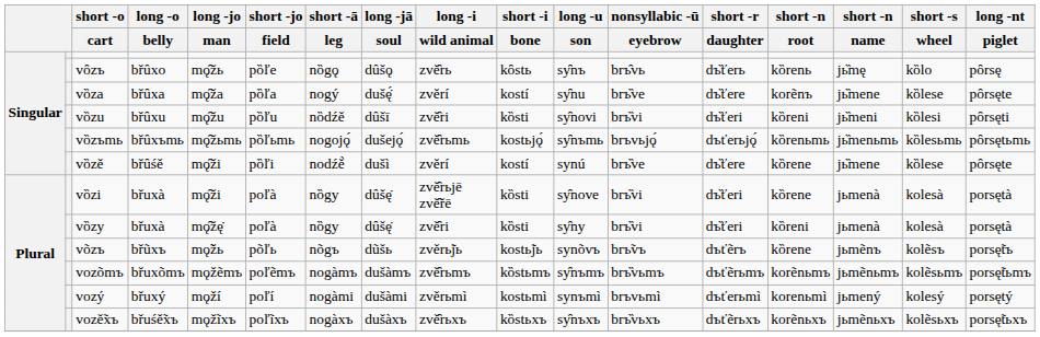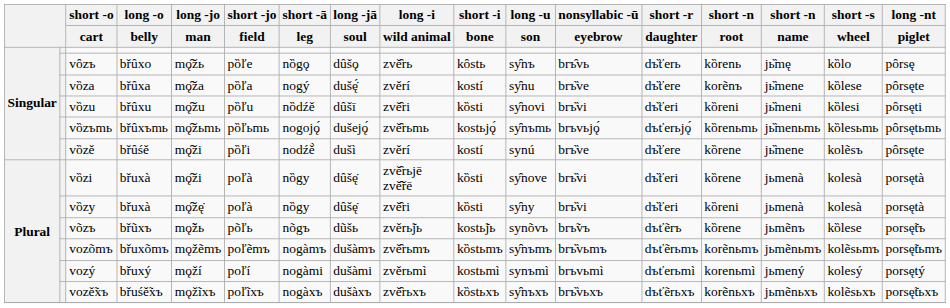 <table class="wikitable">
 <tr>
 <th rowspan=2 colspan=2></th>
 <th> short -o</th>
 <th> long -o</th>
 <th> long -jo</th>
 <th> short -jo</th>
 <th> short -ā</th>
 <th> long -jā</th>
 <th> long -i</th>
 <th> short -i</th>
 <th> long -u</th>
 <th> nonsyllabic -ū</th>
 <th> short -r</th>
 <th> short -n</th>
 <th> short -n</th>
 <th> short -s</th>
 <th> long -nt</th>
 </tr>
 <tr>
 <th>cart</th>
 <th>belly</th>
 <th>man</th>
 <th>field</th>
 <th>leg</th>
 <th>soul</th>
 <th>wild animal</th>
 <th>bone</th>
 <th>son</th>
 <th>eyebrow</th>
 <th>daughter</th>
 <th>root</th>
 <th>name</th>
 <th>wheel</th>
 <th>piglet</th>
 </tr>
 <tr>
 <th rowspan=6>Singular</th>
 <th></th>
 <td></td>
 <td></td>
 <td></td>
 <td></td>
 <td></td>
 <td></td>
 <td></td>
 <td></td>
 <td></td>
 <td></td>
 <td></td>
 <td></td>
 <td></td>
 <td></td>
 <td></td>
 </tr>
 <tr>
 <th></th>
 <td>vȏzъ</td>
 <td>břȗxo</td>
 <td>mǫ̑žь</td>
 <td>pȍľe</td>
 <td>nȍgǫ</td>
 <td>dȗšǫ</td>
 <td>zvě̑rь</td>
 <td>kȏstь</td>
 <td>sy̑nъ</td>
 <td>brъ̑vь</td>
 <td>dъ̏ťerь</td>
 <td>kȍrenь</td>
 <td>jь̏mę</td>
 <td>kȍlo</td>
 <td>pȏrsę</td>
 </tr>
 <tr>
 <th></th>
 <td>vȍza</td>
 <td>břȗxa</td>
 <td>mǫ̑ža</td>
 <td>pȍľa</td>
 <td>nogý</td>
 <td>dušę̇́</td>
 <td>zvěrí</td>
 <td>kostí</td>
 <td>sy̑nu</td>
 <td>brъ̏ve</td>
 <td>dъ̏ťere</td>
 <td>korẽnъ</td>
 <td>jь̏mene</td>
 <td>kȍlese</td>
 <td>pȏrsęte</td>
 </tr>
 <tr>
 <th></th>
 <td>vȍzu</td>
 <td>břȗxu</td>
 <td>mǫ̑žu</td>
 <td>pȍľu</td>
 <td>nȍdźě</td>
 <td>dȗšī</td>
 <td>zvě̑ri</td>
 <td>kȍsti</td>
 <td>sy̑novi</td>
 <td>brъ̏vi</td>
 <td>dъ̏ťeri</td>
 <td>kȍreni</td>
 <td>jь̏meni</td>
 <td>kȍlesi</td>
 <td>pȏrsęti</td>
 </tr>
 <tr>
 <th></th>
 <td>vȍzъmь</td>
 <td>břȗxъmь</td>
 <td>mǫ̑žьmь</td>
 <td>pȍľьmь</td>
 <td>nogojǫ́</td>
 <td>dušejǫ́</td>
 <td>zvě̑rьmь</td>
 <td>kostьjǫ́</td>
 <td>sy̑nъmь</td>
 <td>brъvьjǫ́</td>
 <td>dъťerьjǫ́</td>
 <td>kȍrenьmь</td>
 <td>jь̏menьmь</td>
 <td>kȍlesьmь</td>
 <td>pȏrsętьmь</td>
 </tr>
 <tr>
 <th></th>
 <td>vȍzě</td>
 <td>břȗśě</td>
 <td>mǫ̑ži</td>
 <td>pȍľi</td>
 <td>nodźě̀</td>
 <td>dušì</td>
 <td>zvěrí</td>
 <td>kostí</td>
 <td>synú</td>
 <td>brъ̏ve</td>
 <td>dъ̏ťere</td>
 <td>kȍrene</td>
 <td>jь̏mene</td>
-<td>kȍlese</td>
+<td>kolẽsъ</td>
 <td>pȏrsęte</td>
 </tr>
 <tr>
 <th rowspan=6>Plural</th>
 <th></th>
 <td>vȍzi</td>
 <td>břuxà</td>
 <td>mǫ̑ži</td>
 <td>poľà</td>
 <td>nȍgy</td>
 <td>dȗšę̇</td>
 <td>zvě̑rьjē<br>zvě̑řē</td>
 <td>kȍsti</td>
 <td>sy̑nove</td>
 <td>brъ̏vi</td>
 <td>dъ̏ťeri</td>
 <td>kȍrene</td>
 <td>jьmenà</td>
 <td>kolesà</td>
 <td>porsętà</td>
 </tr>
 <tr>
 <th></th>
 <td>vȍzy</td>
 <td>břuxà</td>
 <td>mǫ̑žę̇</td>
 <td>poľà</td>
 <td>nȍgy</td>
 <td>dȗšę̇</td>
 <td>zvě̑ri</td>
 <td>kȍsti</td>
 <td>sy̑ny</td>
 <td>brъ̏vi</td>
 <td>dъ̏ťeri</td>
 <td>kȍreni</td>
 <td>jьmenà</td>
 <td>kolesà</td>
 <td>porsętà</td>
 </tr>
 <tr>
 <th></th>
 <td>võzъ</td>
 <td>břũxъ</td>
 <td>mǫ̃žь</td>
 <td>põľь</td>
 <td>nõgъ</td>
 <td>dũšь</td>
 <td>zvěrь̃jь</td>
 <td>kostь̃jь</td>
 <td>synõvъ</td>
 <td>brъ̃vъ</td>
 <td>dъťẽrъ</td>
 <td>kȍrene</td>
 <td>jьmẽnъ</td>
-<td>kolẽsъ</td>
+<td>kȍlese</td>
 <td>porsę̃tъ</td>
 </tr>
 <tr>
 <th></th>
 <td>vozõmъ</td>
 <td>břuxõmъ</td>
 <td>mǫžẽmъ</td>
 <td>poľẽmъ</td>
 <td>nogàmъ</td>
 <td>dušàmъ</td>
 <td>zvě̑rьmъ</td>
 <td>kȍstьmъ</td>
 <td>sy̑nъmъ</td>
 <td>brъ̏vьmъ</td>
 <td>dъťẽrьmъ</td>
 <td>korẽnьmъ</td>
 <td>jьmẽnьmъ</td>
 <td>kolẽsьmъ</td>
 <td>porsę̃tьmъ</td>
 </tr>
 <tr>
 <th></th>
 <td>vozý</td>
 <td>břuxý</td>
 <td>mǫží</td>
 <td>poľí</td>
 <td>nogàmi</td>
 <td>dušàmi</td>
 <td>zvěrьmì</td>
 <td>kostьmì</td>
 <td>synъmì</td>
 <td>brъvьmì</td>
 <td>dъťerьmì</td>
 <td>korenьmì</td>
 <td>jьmený</td>
 <td>kolesý</td>
 <td>porsętý</td>
 </tr>
 <tr>
 <th></th>
 <td>vozě̃xъ</td>
 <td>břuśě̃xъ</td>
 <td>mǫžĩxъ</td>
 <td>poľĩxъ</td>
 <td>nogàxъ</td>
 <td>dušàxъ</td>
 <td>zvě̑rьxъ</td>
 <td>kȍstьxъ</td>
 <td>sy̑nъxъ</td>
 <td>brъ̏vьxъ</td>
 <td>dъťẽrьxъ</td>
 <td>korẽnьxъ</td>
 <td>jьmẽnьxъ</td>
 <td>kolẽsьxъ</td>
 <td>porsę̃tьxъ</td>
 </tr>
 <tr>
 </tr>
 </table>
